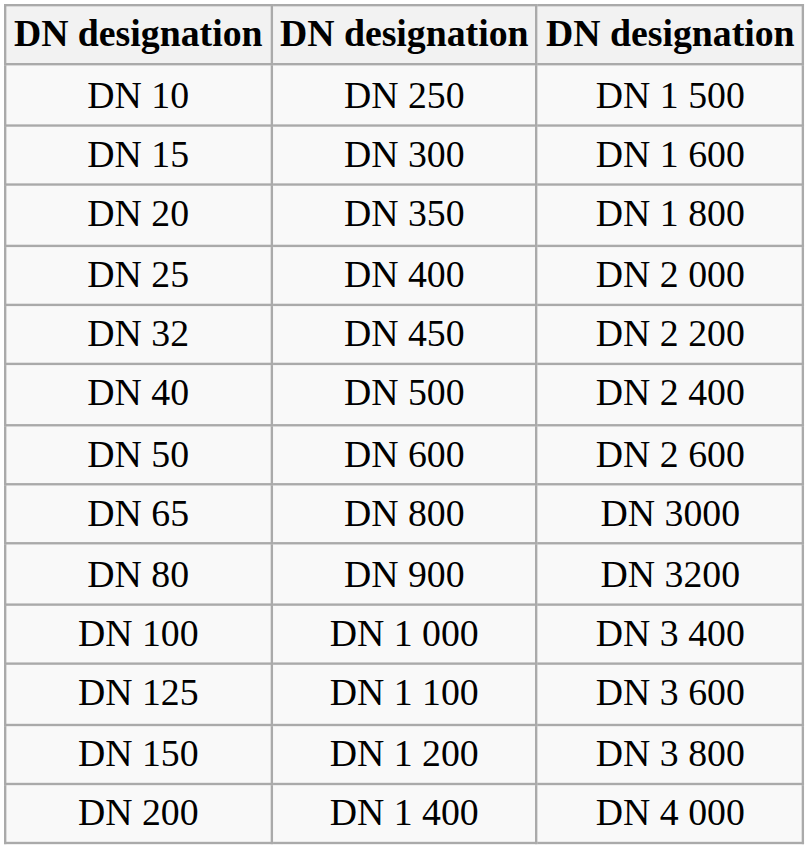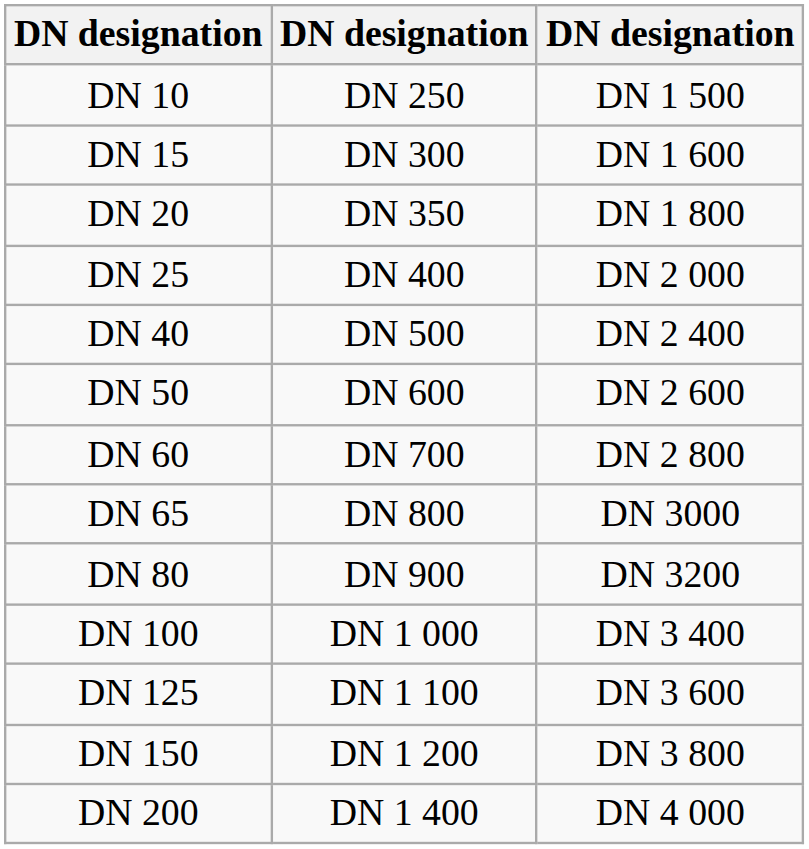 <table class="wikitable"  style=text-align:center;>
 <tr>
 <th>DN designation</th>
 <th>DN designation</th>
 <th>DN designation</th>
 </tr>
 <tr>
 <td>DN 10</td>
 <td>DN 250</td>
 <td>DN 1 500</td>
 </tr>
 <tr>
 <td>DN 15</td>
 <td>DN 300</td>
 <td>DN 1 600</td>
 </tr>
 <tr>
 <td>DN 20</td>
 <td>DN 350</td>
 <td>DN 1 800</td>
 </tr>
 <tr>
 <td>DN 25</td>
 <td>DN 400</td>
 <td>DN 2 000</td>
 </tr>
 <tr>
-<td>DN 32</td>
-<td>DN 450</td>
-<td>DN 2 200</td>
-</tr>
-<tr>
 <td>DN 40</td>
 <td>DN 500</td>
 <td>DN 2 400</td>
 </tr>
 <tr>
 <td>DN 50</td>
 <td>DN 600</td>
 <td>DN 2 600</td>
+</tr>
+<tr>
+<td>DN 60</td>
+<td>DN 700</td>
+<td>DN 2 800</td>
 </tr>
 <tr>
 <td>DN 65</td>
 <td>DN 800</td>
 <td>DN 3000</td>
 </tr>
 <tr>
 <td>DN 80</td>
 <td>DN 900</td>
 <td>DN 3200</td>
 </tr>
 <tr>
 <td>DN 100</td>
 <td>DN 1 000</td>
 <td>DN 3 400</td>
 </tr>
 <tr>
 <td>DN 125</td>
 <td>DN 1 100</td>
 <td>DN 3 600</td>
 </tr>
 <tr>
 <td>DN 150</td>
 <td>DN 1 200</td>
 <td>DN 3 800</td>
 </tr>
 <tr>
 <td>DN 200</td>
 <td>DN 1 400</td>
 <td>DN 4 000</td>
 </tr>
 </table>
